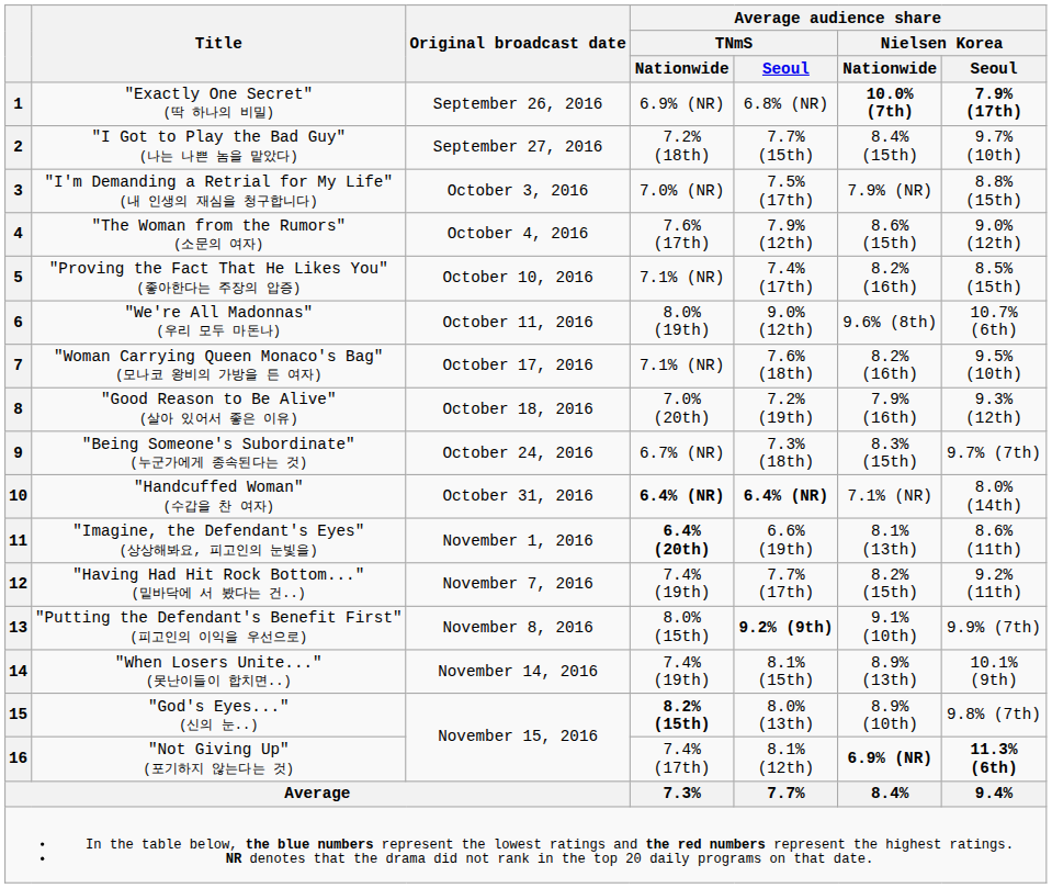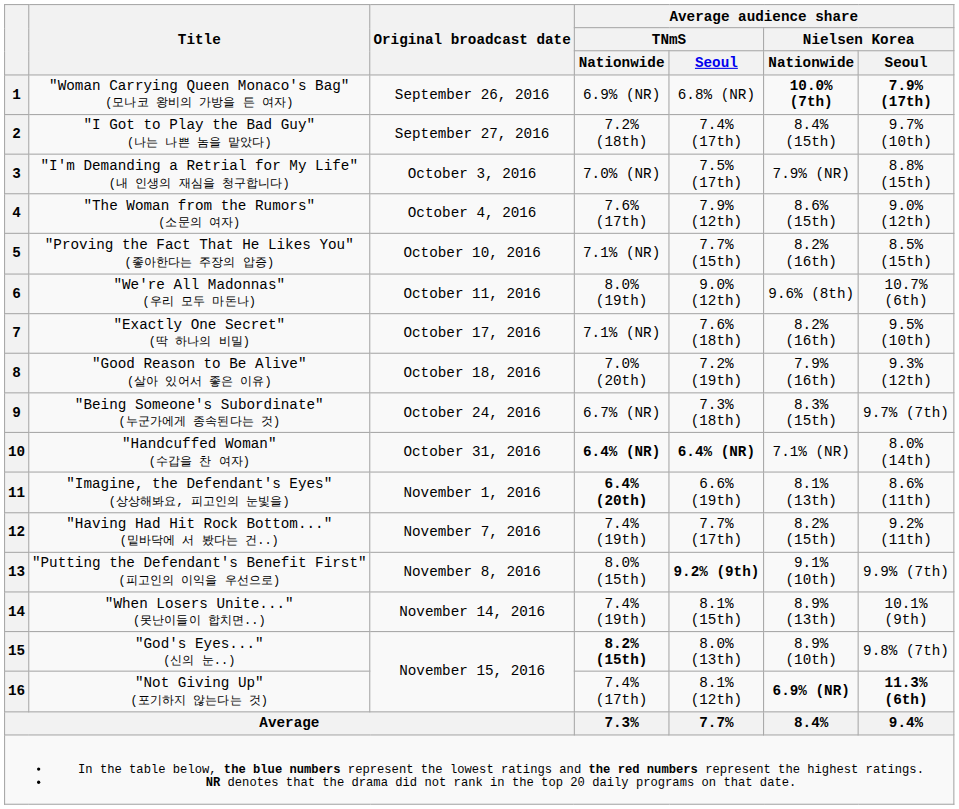 <table class="wikitable" style="text-align:center">
 <tr>
 <th rowspan="3"></th>
 <th rowspan="3">Title</th>
 <th rowspan="3">Original broadcast date</th>
 <th colspan="4">Average audience share</th>
 </tr>
 <tr>
 <th colspan="2">TNmS</th>
 <th colspan="2">Nielsen Korea</th>
 </tr>
 <tr>
 <th width="80">Nationwide</th>
 <th width="80"><a href='#'>Seoul</a></th>
 <th width="80">Nationwide</th>
 <th width="80">Seoul</th>
 </tr>
 <tr>
 <th>1</th>
-<td>"Exactly One Secret"<br><small>(딱 하나의 비밀)</small></td>
+<td>"Woman Carrying Queen Monaco's Bag"<br><small>(모나코 왕비의 가방을 든 여자)</small></td>
 <td>September 26, 2016</td>
 <td>6.9% (NR)</td>
 <td>6.8% (NR)</td>
 <td><span><strong>10.0% (7th)</strong></span></td>
 <td><span><strong>7.9% (17th)</strong></span></td>
 </tr>
 <tr>
 <th>2</th>
 <td>"I Got to Play the Bad Guy"<br><small>(나는 나쁜 놈을 맡았다)</small></td>
 <td>September 27, 2016</td>
 <td>7.2% (18th)</td>
-<td>7.7% (15th)</td>
+<td>7.4% (17th)</td>
 <td>8.4% (15th)</td>
 <td>9.7% (10th)</td>
 </tr>
 <tr>
 <th>3</th>
 <td>"I'm Demanding a Retrial for My Life"<br><small>(내 인생의 재심을 청구합니다)</small></td>
 <td>October 3, 2016</td>
 <td>7.0% (NR)</td>
 <td>7.5% (17th)</td>
 <td>7.9% (NR)</td>
 <td>8.8% (15th)</td>
 </tr>
 <tr>
 <th>4</th>
 <td>"The Woman from the Rumors"<br><small>(소문의 여자)</small></td>
 <td>October 4, 2016</td>
 <td>7.6% (17th)</td>
 <td>7.9% (12th)</td>
 <td>8.6% (15th)</td>
 <td>9.0% (12th)</td>
 </tr>
 <tr>
 <th>5</th>
 <td>"Proving the Fact That He Likes You"<br><small>(좋아한다는 주장의 압증)</small></td>
 <td>October 10, 2016</td>
 <td>7.1% (NR)</td>
-<td>7.4% (17th)</td>
+<td>7.7% (15th)</td>
 <td>8.2% (16th)</td>
 <td>8.5% (15th)</td>
 </tr>
 <tr>
 <th>6</th>
 <td>"We're All Madonnas"<br><small>(우리 모두 마돈나)</small></td>
 <td>October 11, 2016</td>
 <td>8.0% (19th)</td>
 <td>9.0% (12th)</td>
 <td>9.6% (8th)</td>
 <td>10.7% (6th)</td>
 </tr>
 <tr>
 <th>7</th>
-<td>"Woman Carrying Queen Monaco's Bag"<br><small>(모나코 왕비의 가방을 든 여자)</small></td>
+<td>"Exactly One Secret"<br><small>(딱 하나의 비밀)</small></td>
 <td>October 17, 2016</td>
 <td>7.1% (NR)</td>
 <td>7.6% (18th)</td>
 <td>8.2% (16th)</td>
 <td>9.5% (10th)</td>
 </tr>
 <tr>
 <th>8</th>
 <td>"Good Reason to Be Alive"<br><small>(살아 있어서 좋은 이유)</small></td>
 <td>October 18, 2016</td>
 <td>7.0% (20th)</td>
 <td>7.2% (19th)</td>
 <td>7.9% (16th)</td>
 <td>9.3% (12th)</td>
 </tr>
 <tr>
 <th>9</th>
 <td>"Being Someone's Subordinate"<br><small>(누군가에게 종속된다는 것)</small></td>
 <td>October 24, 2016</td>
 <td>6.7% (NR)</td>
 <td>7.3% (18th)</td>
 <td>8.3% (15th)</td>
 <td>9.7% (7th)</td>
 </tr>
 <tr>
 <th>10</th>
 <td>"Handcuffed Woman"<br><small>(수갑을 찬 여자)</small></td>
 <td>October 31, 2016</td>
 <td><span><strong>6.4% (NR)</strong></span></td>
 <td><span><strong>6.4% (NR)</strong></span></td>
 <td>7.1% (NR)</td>
 <td>8.0% (14th)</td>
 </tr>
 <tr>
 <th>11</th>
 <td>"Imagine, the Defendant's Eyes"<br><small>(상상해봐요, 피고인의 눈빛을)</small></td>
 <td>November 1, 2016</td>
 <td><span><strong>6.4% (20th)</strong></span></td>
 <td>6.6% (19th)</td>
 <td>8.1% (13th)</td>
 <td>8.6% (11th)</td>
 </tr>
 <tr>
 <th>12</th>
 <td>"Having Had Hit Rock Bottom..."<br><small>(밑바닥에 서 봤다는 건..)</small></td>
 <td>November 7, 2016</td>
 <td>7.4% (19th)</td>
 <td>7.7% (17th)</td>
 <td>8.2% (15th)</td>
 <td>9.2% (11th)</td>
 </tr>
 <tr>
 <th>13</th>
 <td>"Putting the Defendant's Benefit First"<br><small>(피고인의 이익을 우선으로)</small></td>
 <td>November 8, 2016</td>
 <td>8.0% (15th)</td>
 <td><span><strong>9.2% (9th)</strong></span></td>
 <td>9.1% (10th)</td>
 <td>9.9% (7th)</td>
 </tr>
 <tr>
 <th>14</th>
 <td>"When Losers Unite..."<br><small>(못난이들이 합치면..)</small></td>
 <td>November 14, 2016</td>
 <td>7.4% (19th)</td>
 <td>8.1% (15th)</td>
 <td>8.9% (13th)</td>
 <td>10.1% (9th)</td>
 </tr>
 <tr>
 <th>15</th>
 <td>"God's Eyes..."<br><small>(신의 눈..)</small></td>
 <td rowspan=2>November 15, 2016</td>
 <td><span><strong>8.2% (15th)</strong></span></td>
 <td>8.0% (13th)</td>
 <td>8.9% (10th)</td>
 <td>9.8% (7th)</td>
 </tr>
 <tr>
 <th>16</th>
 <td>"Not Giving Up"<br><small>(포기하지 않는다는 것)</small></td>
 <td>7.4% (17th)</td>
 <td>8.1% (12th)</td>
 <td><span><strong>6.9% (NR)</strong></span></td>
 <td><span><strong>11.3% (6th)</strong></span></td>
 </tr>
 <tr>
 <th colspan="3">Average</th>
 <th>7.3%</th>
 <th>7.7%</th>
 <th>8.4%</th>
 <th>9.4%</th>
 </tr>
 <tr>
 <td colspan="7" style="font-size:85%"><br><ul><li>In the table below, <span><strong>the blue numbers</strong></span> represent the lowest ratings and <span><strong>the red numbers</strong></span> represent the highest ratings.</li><li><strong>NR</strong> denotes that the drama did not rank in the top 20 daily programs on that date.</li></ul></td>
 </tr>
 </table>
